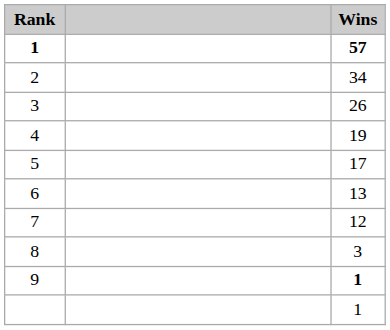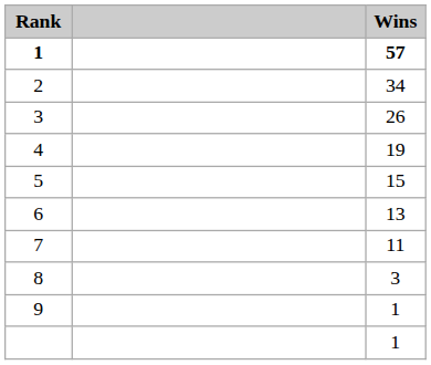 <table class="wikitable plainrowheaders" style="background:#fff; font-size:86%; line-height:16px; border:grey solid 1px; border-collapse:collapse;">
 <tr style="background:#ccc; text-align:center;">
 <th style="background:#ccc;" width="40">Rank</th>
 <th style="background:#ccc;" width="200"></th>
 <th style="background:#ccc;" width="35">Wins</th>
 </tr>
 <tr style="text-align:center">
 <td><strong>1</strong></td>
 <td style="text-align:left"><strong></strong></td>
 <td><strong>57</strong></td>
 </tr>
 <tr style="text-align:center">
 <td>2</td>
 <td style="text-align:left"></td>
 <td>34</td>
 </tr>
 <tr style="text-align:center">
 <td>3</td>
 <td style="text-align:left"></td>
 <td>26</td>
 </tr>
 <tr style="text-align:center">
 <td>4</td>
 <td style="text-align:left"></td>
 <td>19</td>
 </tr>
 <tr style="text-align:center">
 <td>5</td>
 <td style="text-align:left"></td>
-<td>17</td>
+<td>15</td>
 </tr>
 <tr style="text-align:center">
 <td>6</td>
 <td style="text-align:left"></td>
 <td>13</td>
 </tr>
 <tr style="text-align:center">
 <td>7</td>
 <td style="text-align:left"></td>
-<td>12</td>
+<td>11</td>
 </tr>
 <tr style="text-align:center">
 <td>8</td>
 <td style="text-align:left"></td>
 <td>3</td>
 </tr>
 <tr style="text-align:center">
 <td>9</td>
 <td style="text-align:left"></td>
-<td><strong>1</strong></td>
+<td>1</td>
 </tr>
 <tr style="text-align:center">
 <td></td>
 <td style="text-align:left"></td>
 <td>1</td>
 </tr>
 </table>
